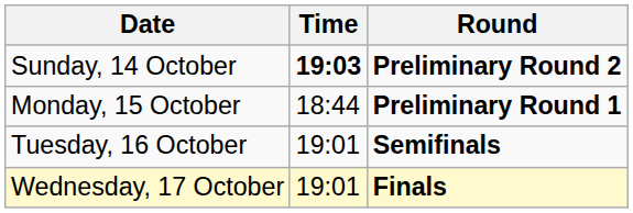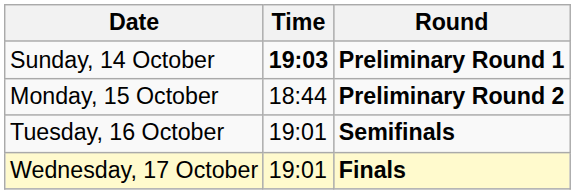 <table class="wikitable">
 <tr>
 <th>Date</th>
 <th>Time</th>
 <th>Round</th>
 </tr>
 <tr>
 <td>Sunday, 14 October</td>
 <td><strong>19:03</strong></td>
-<td><strong>Preliminary Round 2</strong></td>
+<td><strong>Preliminary Round 1</strong></td>
 </tr>
 <tr>
 <td>Monday, 15 October</td>
 <td>18:44</td>
-<td><strong>Preliminary Round 1</strong></td>
+<td><strong>Preliminary Round 2</strong></td>
 </tr>
 <tr>
 <td>Tuesday, 16 October</td>
 <td>19:01</td>
 <td><strong>Semifinals</strong></td>
 </tr>
 <tr style=background:lemonchiffon>
 <td>Wednesday, 17 October</td>
 <td>19:01</td>
 <td><strong>Finals</strong></td>
 </tr>
 </table>
